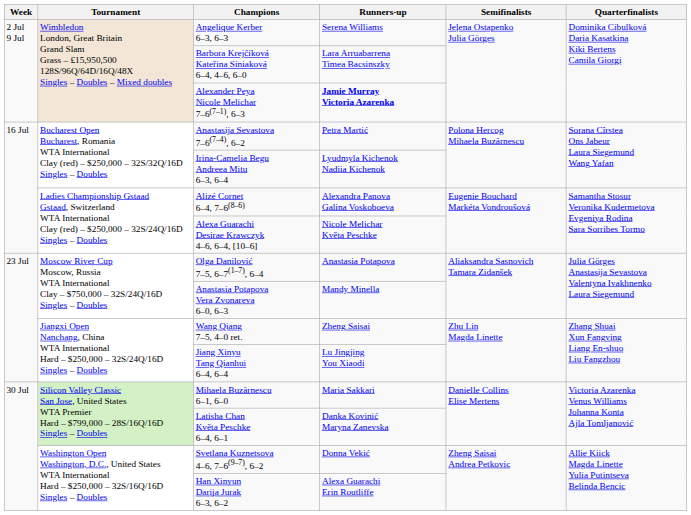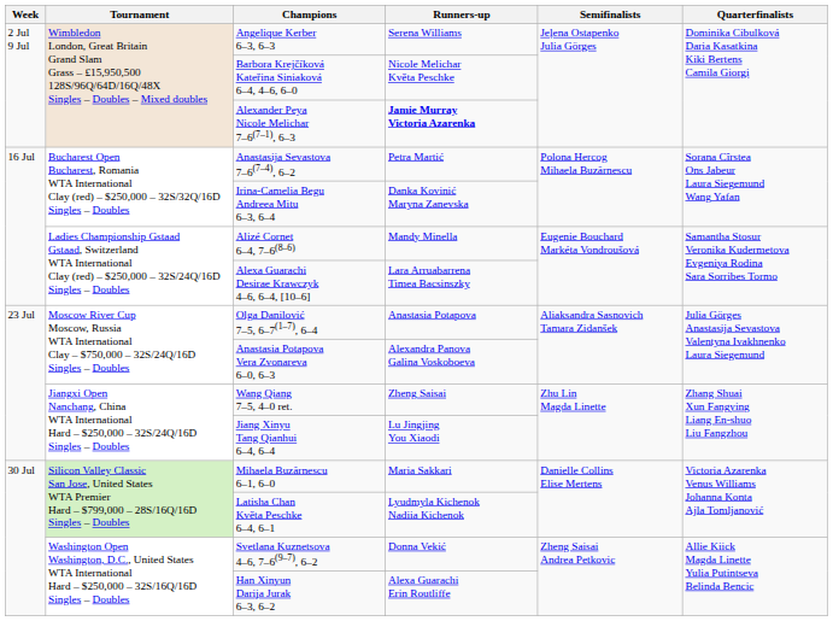 <table class=wikitable style=font-size:95%>
 <tr>
 <th style="width:48px;">Week</th>
 <th style="width:248px;">Tournament</th>
 <th style="width:200px;">Champions</th>
 <th style="width:200px;">Runners-up</th>
 <th style="width:190px;">Semifinalists</th>
 <th style="width:190px;">Quarterfinalists</th>
 </tr>
 <tr valign=top>
 <td rowspan=3>2 Jul <br>9 Jul</td>
 <td style="background:#F3E6D7;" rowspan="3"><a href='#'>Wimbledon</a><br> London, Great Britain<br>Grand Slam<br>Grass – £15,950,500<br>128S/96Q/64D/16Q/48X<br><a href='#'>Singles</a> – <a href='#'>Doubles</a> – <a href='#'>Mixed doubles</a></td>
 <td> <a href='#'>Angelique Kerber</a> <br> 6–3, 6–3</td>
 <td> <a href='#'>Serena Williams</a></td>
 <td rowspan=3> <a href='#'>Jeļena Ostapenko</a><br> <a href='#'>Julia Görges</a></td>
 <td rowspan=3> <a href='#'>Dominika Cibulková</a><br> <a href='#'>Daria Kasatkina</a><br> <a href='#'>Kiki Bertens</a><br> <a href='#'>Camila Giorgi</a></td>
 </tr>
 <tr valign=top>
 <td> <a href='#'>Barbora Krejčíková</a> <br>  <a href='#'>Kateřina Siniaková</a> <br> 6–4, 4–6, 6–0</td>
-<td> <a href='#'>Lara Arruabarrena</a> <br>  <a href='#'>Timea Bacsinszky</a></td>
+<td> <a href='#'>Nicole Melichar</a> <br>  <a href='#'>Květa Peschke</a></td>
 </tr>
 <tr valign=top>
 <td> <a href='#'>Alexander Peya</a> <br>  <a href='#'>Nicole Melichar</a> <br> 7–6<sup>(7–1)</sup>, 6–3</td>
 <td><strong> <a href='#'>Jamie Murray</a> <br>  <a href='#'>Victoria Azarenka</a></strong></td>
 </tr>
 <tr valign=top>
 <td rowspan=4>16 Jul</td>
 <td style="background:#fff;" rowspan="2"><a href='#'>Bucharest Open</a> <br> <a href='#'>Bucharest</a>, Romania<br>WTA International<br>Clay (red) – $250,000 – 32S/32Q/16D<br><a href='#'>Singles</a> – <a href='#'>Doubles</a></td>
 <td> <a href='#'>Anastasija Sevastova</a> <br> 7–6<sup>(7–4)</sup>, 6–2</td>
 <td> <a href='#'>Petra Martić</a></td>
 <td rowspan=2> <a href='#'>Polona Hercog</a> <br> <a href='#'>Mihaela Buzărnescu</a></td>
 <td rowspan=2> <a href='#'>Sorana Cîrstea</a> <br> <a href='#'>Ons Jabeur</a> <br> <a href='#'>Laura Siegemund</a> <br>  <a href='#'>Wang Yafan</a></td>
 </tr>
 <tr valign=top>
 <td> <a href='#'>Irina-Camelia Begu</a> <br>  <a href='#'>Andreea Mitu</a> <br> 6–3, 6–4</td>
-<td> <a href='#'>Lyudmyla Kichenok</a> <br>  <a href='#'>Nadiia Kichenok</a></td>
+<td> <a href='#'>Danka Kovinić</a> <br>  <a href='#'>Maryna Zanevska</a></td>
 </tr>
 <tr valign=top>
 <td style="background:#fff;" rowspan="2"><a href='#'>Ladies Championship Gstaad</a><br> <a href='#'>Gstaad</a>, Switzerland<br>WTA International<br>Clay (red) – $250,000 – 32S/24Q/16D<br><a href='#'>Singles</a> – <a href='#'>Doubles</a></td>
 <td> <a href='#'>Alizé Cornet</a> <br> 6–4, 7–6<sup>(8–6)</sup></td>
-<td> <a href='#'>Alexandra Panova</a> <br>  <a href='#'>Galina Voskoboeva</a></td>
+<td> <a href='#'>Mandy Minella</a></td>
 <td rowspan=2> <a href='#'>Eugenie Bouchard</a> <br>  <a href='#'>Markéta Vondroušová</a></td>
 <td rowspan=2> <a href='#'>Samantha Stosur</a> <br> <a href='#'>Veronika Kudermetova</a> <br>  <a href='#'>Evgeniya Rodina</a> <br>  <a href='#'>Sara Sorribes Tormo</a></td>
 </tr>
 <tr valign=top>
 <td> <a href='#'>Alexa Guarachi</a> <br>  <a href='#'>Desirae Krawczyk</a> <br> 4–6, 6–4, [10–6]</td>
-<td> <a href='#'>Nicole Melichar</a> <br>  <a href='#'>Květa Peschke</a></td>
+<td> <a href='#'>Lara Arruabarrena</a> <br>  <a href='#'>Timea Bacsinszky</a></td>
 </tr>
 <tr valign=top>
 <td rowspan=4>23 Jul</td>
 <td style="background:#fff;" rowspan="2"><a href='#'>Moscow River Cup</a><br> Moscow, Russia<br>WTA International<br>Clay – $750,000 – 32S/24Q/16D<br><a href='#'>Singles</a> – <a href='#'>Doubles</a></td>
 <td> <a href='#'>Olga Danilović</a> <br> 7–5, 6–7<sup>(1–7)</sup>, 6–4</td>
 <td> <a href='#'>Anastasia Potapova</a></td>
 <td rowspan=2> <a href='#'>Aliaksandra Sasnovich</a><br>  <a href='#'>Tamara Zidanšek</a></td>
 <td rowspan=2> <a href='#'>Julia Görges</a> <br> <a href='#'>Anastasija Sevastova</a> <br> <a href='#'>Valentyna Ivakhnenko</a> <br>  <a href='#'>Laura Siegemund</a></td>
 </tr>
 <tr valign=top>
 <td> <a href='#'>Anastasia Potapova</a> <br>  <a href='#'>Vera Zvonareva</a> <br> 6–0, 6–3</td>
-<td> <a href='#'>Mandy Minella</a></td>
+<td> <a href='#'>Alexandra Panova</a> <br>  <a href='#'>Galina Voskoboeva</a></td>
 </tr>
 <tr valign=top>
 <td style="background:#fff;" rowspan="2"><a href='#'>Jiangxi Open</a><br> <a href='#'>Nanchang</a>, China<br>WTA International<br>Hard – $250,000 – 32S/24Q/16D<br><a href='#'>Singles</a> – <a href='#'>Doubles</a></td>
 <td> <a href='#'>Wang Qiang</a> <br> 7–5, 4–0 ret.</td>
 <td> <a href='#'>Zheng Saisai</a></td>
 <td rowspan=2> <a href='#'>Zhu Lin</a> <br>  <a href='#'>Magda Linette</a></td>
 <td rowspan=2> <a href='#'>Zhang Shuai</a> <br> <a href='#'>Xun Fangying</a> <br> <a href='#'>Liang En-shuo</a><br>  <a href='#'>Liu Fangzhou</a></td>
 </tr>
 <tr valign=top>
 <td> <a href='#'>Jiang Xinyu</a> <br>  <a href='#'>Tang Qianhui</a> <br> 6–4, 6–4</td>
 <td> <a href='#'>Lu Jingjing</a> <br>  <a href='#'>You Xiaodi</a></td>
 </tr>
 <tr valign=top>
 <td rowspan=4>30 Jul</td>
 <td style="background:#D4F1C5;" rowspan="2"><a href='#'>Silicon Valley Classic</a><br> <a href='#'>San Jose</a>, United States<br>WTA Premier<br>Hard – $799,000 – 28S/16Q/16D<br><a href='#'>Singles</a> – <a href='#'>Doubles</a></td>
 <td> <a href='#'>Mihaela Buzărnescu</a>  <br> 6–1, 6–0</td>
 <td> <a href='#'>Maria Sakkari</a></td>
 <td rowspan=2> <a href='#'>Danielle Collins</a> <br>  <a href='#'>Elise Mertens</a></td>
 <td rowspan=2> <a href='#'>Victoria Azarenka</a><br> <a href='#'>Venus Williams</a><br> <a href='#'>Johanna Konta</a> <br>  <a href='#'>Ajla Tomljanović</a></td>
 </tr>
 <tr valign=top>
 <td> <a href='#'>Latisha Chan</a> <br>  <a href='#'>Květa Peschke</a> <br> 6–4, 6–1</td>
-<td> <a href='#'>Danka Kovinić</a> <br>  <a href='#'>Maryna Zanevska</a></td>
+<td> <a href='#'>Lyudmyla Kichenok</a> <br>  <a href='#'>Nadiia Kichenok</a></td>
 </tr>
 <tr valign=top>
 <td style="background:#fff;" rowspan="2"><a href='#'>Washington Open</a><br> <a href='#'>Washington, D.C.</a>, United States<br>WTA International<br>Hard – $250,000 – 32S/16Q/16D<br><a href='#'>Singles</a> – <a href='#'>Doubles</a></td>
 <td> <a href='#'>Svetlana Kuznetsova</a> <br> 4–6, 7–6<sup>(9–7)</sup>, 6–2</td>
 <td> <a href='#'>Donna Vekić</a></td>
 <td rowspan=2> <a href='#'>Zheng Saisai</a> <br>  <a href='#'>Andrea Petkovic</a></td>
 <td rowspan=2> <a href='#'>Allie Kiick</a> <br> <a href='#'>Magda Linette</a> <br> <a href='#'>Yulia Putintseva</a> <br>  <a href='#'>Belinda Bencic</a></td>
 </tr>
 <tr valign=top>
 <td> <a href='#'>Han Xinyun</a> <br>  <a href='#'>Darija Jurak</a> <br> 6–3, 6–2</td>
 <td> <a href='#'>Alexa Guarachi</a> <br>  <a href='#'>Erin Routliffe</a></td>
 </tr>
 </table>
